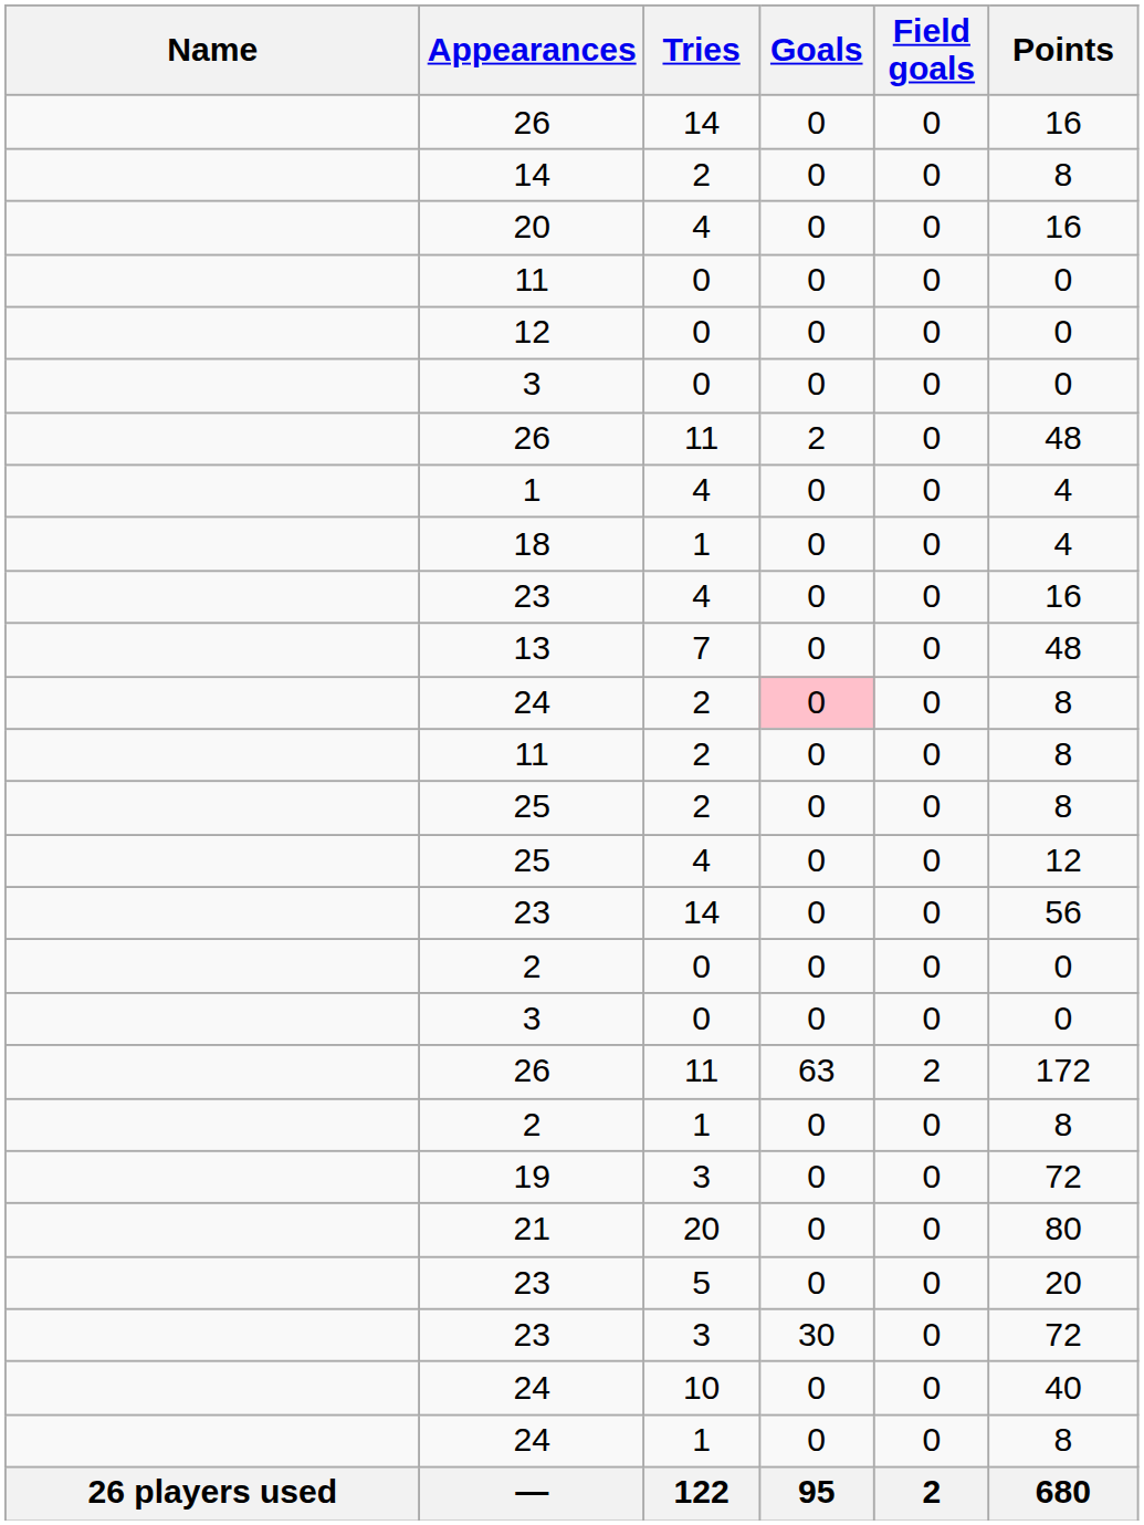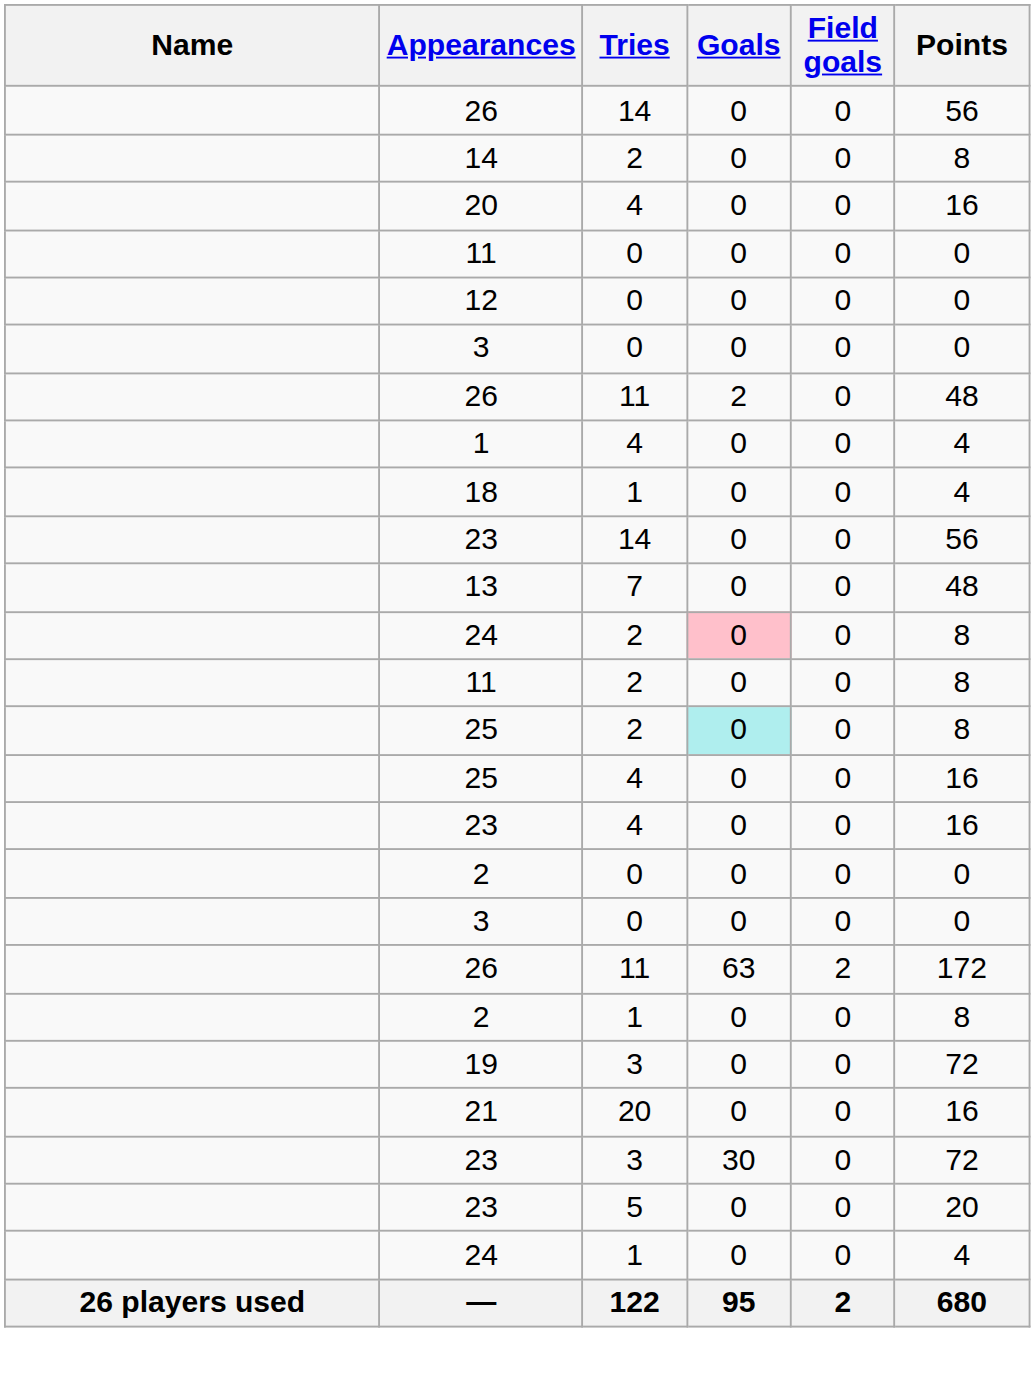 <table class="wikitable sortable" style="text-align: center;">
 <tr>
 <th style="width:12em">Name</th>
 <th><a href='#'>Appearances</a></th>
 <th style="width:3em"><a href='#'>Tries</a></th>
 <th style="width:3em"><a href='#'>Goals</a></th>
 <th style="width:3em"><a href='#'>Field goals</a></th>
 <th style="width:4em">Points</th>
 </tr>
 <tr>
 <td style="text-align:left;"></td>
 <td>26</td>
 <td>14</td>
 <td>0</td>
 <td>0</td>
-<td>16</td>
+<td>56</td>
 </tr>
 <tr>
 <td style="text-align:left;"></td>
 <td>14</td>
 <td>2</td>
 <td>0</td>
 <td>0</td>
 <td>8</td>
 </tr>
 <tr>
 <td style="text-align:left;"></td>
 <td>20</td>
 <td>4</td>
 <td>0</td>
 <td>0</td>
 <td>16</td>
 </tr>
 <tr>
 <td style="text-align:left;"></td>
 <td>11</td>
 <td>0</td>
 <td>0</td>
 <td>0</td>
 <td>0</td>
 </tr>
 <tr>
 <td style="text-align:left;"></td>
 <td>12</td>
 <td>0</td>
 <td>0</td>
 <td>0</td>
 <td>0</td>
 </tr>
 <tr>
 <td style="text-align:left;"></td>
 <td>3</td>
 <td>0</td>
 <td>0</td>
 <td>0</td>
 <td>0</td>
 </tr>
 <tr>
 <td style="text-align:left;"></td>
 <td>26</td>
 <td>11</td>
 <td>2</td>
 <td>0</td>
 <td>48</td>
 </tr>
 <tr>
 <td style="text-align:left;"></td>
 <td>1</td>
 <td>4</td>
 <td>0</td>
 <td>0</td>
 <td>4</td>
 </tr>
 <tr>
 <td style="text-align:left;"></td>
 <td>18</td>
 <td>1</td>
 <td>0</td>
 <td>0</td>
 <td>4</td>
 </tr>
 <tr>
 <td style="text-align:left;"></td>
 <td>23</td>
-<td>4</td>
+<td>14</td>
 <td>0</td>
 <td>0</td>
-<td>16</td>
+<td>56</td>
 </tr>
 <tr>
 <td style="text-align:left;"></td>
 <td>13</td>
 <td>7</td>
 <td>0</td>
 <td>0</td>
 <td>48</td>
 </tr>
 <tr>
 <td style="text-align:left;"></td>
 <td>24</td>
 <td>2</td>
 <td style="background: pink;">0</td>
 <td>0</td>
 <td>8</td>
 </tr>
 <tr>
 <td style="text-align:left;"></td>
 <td>11</td>
 <td>2</td>
 <td>0</td>
 <td>0</td>
 <td>8</td>
 </tr>
 <tr>
 <td style="text-align:left;"></td>
 <td>25</td>
 <td>2</td>
-<td>0</td>
+<td style="background: paleturquoise;">0</td>
 <td>0</td>
 <td>8</td>
 </tr>
 <tr>
 <td style="text-align:left;"></td>
 <td>25</td>
 <td>4</td>
 <td>0</td>
 <td>0</td>
-<td>12</td>
+<td>16</td>
 </tr>
 <tr>
 <td style="text-align:left;"></td>
 <td>23</td>
-<td>14</td>
+<td>4</td>
 <td>0</td>
 <td>0</td>
-<td>56</td>
+<td>16</td>
 </tr>
 <tr>
 <td style="text-align:left;"></td>
 <td>2</td>
 <td>0</td>
 <td>0</td>
 <td>0</td>
 <td>0</td>
 </tr>
 <tr>
 <td style="text-align:left;"></td>
 <td>3</td>
 <td>0</td>
 <td>0</td>
 <td>0</td>
 <td>0</td>
 </tr>
 <tr>
 <td style="text-align:left;"></td>
 <td>26</td>
 <td>11</td>
 <td>63</td>
 <td>2</td>
 <td>172</td>
 </tr>
 <tr>
 <td style="text-align:left;"></td>
 <td>2</td>
 <td>1</td>
 <td>0</td>
 <td>0</td>
 <td>8</td>
 </tr>
 <tr>
 <td style="text-align:left;"></td>
 <td>19</td>
 <td>3</td>
 <td>0</td>
 <td>0</td>
 <td>72</td>
 </tr>
 <tr>
 <td style="text-align:left;"></td>
 <td>21</td>
 <td>20</td>
 <td>0</td>
 <td>0</td>
-<td>80</td>
+<td>16</td>
+</tr>
+<tr>
+<td style="text-align:left;"></td>
+<td>23</td>
+<td>3</td>
+<td>30</td>
+<td>0</td>
+<td>72</td>
 </tr>
 <tr>
 <td style="text-align:left;"></td>
 <td>23</td>
 <td>5</td>
 <td>0</td>
 <td>0</td>
 <td>20</td>
 </tr>
 <tr>
 <td style="text-align:left;"></td>
-<td>23</td>
-<td>3</td>
-<td>30</td>
-<td>0</td>
-<td>72</td>
-</tr>
-<tr>
-<td style="text-align:left;"></td>
-<td>24</td>
-<td>10</td>
-<td>0</td>
-<td>0</td>
-<td>40</td>
-</tr>
-<tr>
-<td style="text-align:left;"></td>
 <td>24</td>
 <td>1</td>
 <td>0</td>
 <td>0</td>
-<td>8</td>
+<td>4</td>
 </tr>
 <tr class="sortbottom">
 <th>26 players used</th>
 <th>—</th>
 <th>122</th>
 <th>95</th>
 <th>2</th>
 <th>680</th>
 </tr>
 </table>
